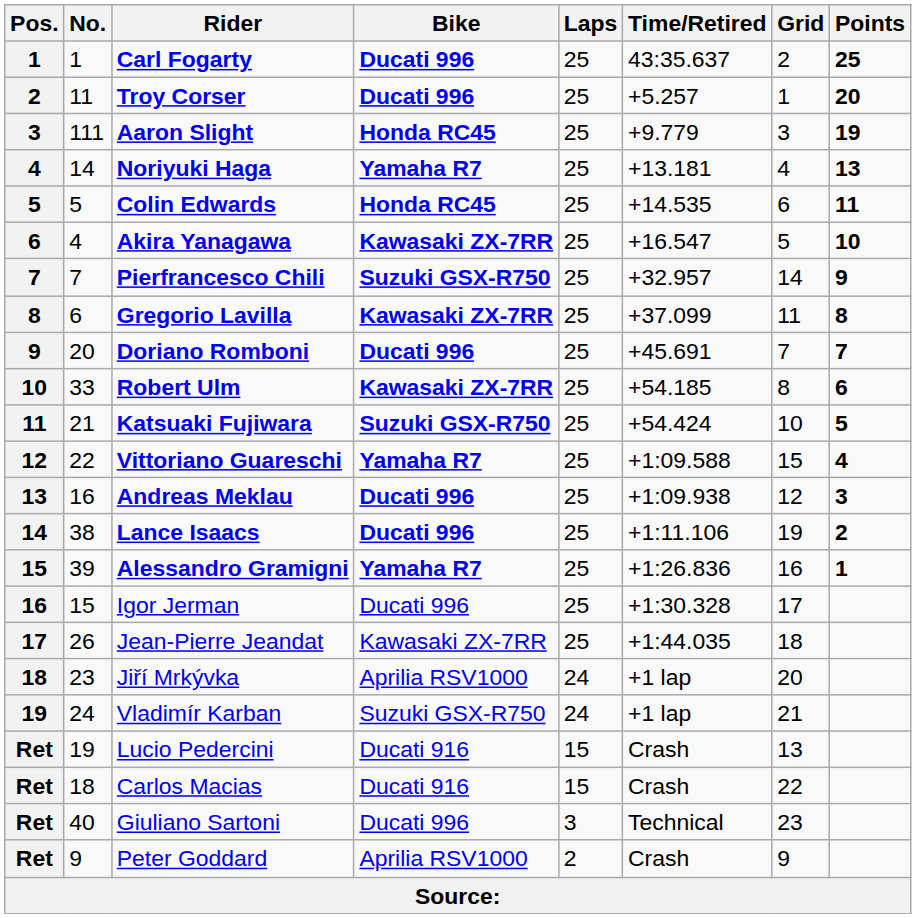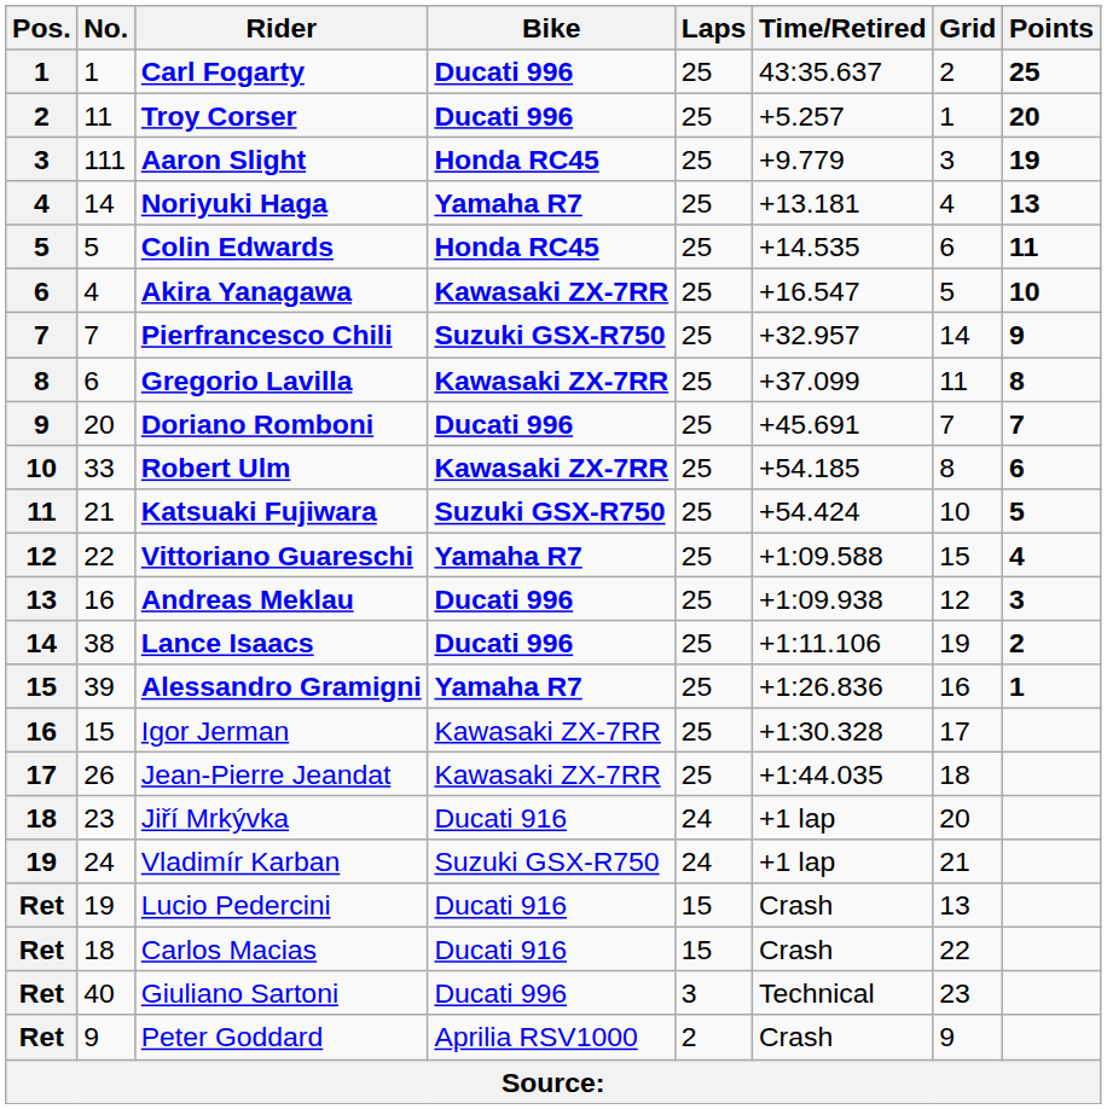 <table class="wikitable" style="font-size: 95%;">
 <tr>
 <th>Pos.</th>
 <th>No.</th>
 <th>Rider</th>
 <th>Bike</th>
 <th>Laps</th>
 <th>Time/Retired</th>
 <th>Grid</th>
 <th>Points</th>
 </tr>
 <tr>
 <th>1</th>
 <td>1</td>
 <td> <strong><a href='#'>Carl Fogarty</a></strong></td>
 <td><strong><a href='#'>Ducati 996</a></strong></td>
 <td>25</td>
 <td>43:35.637</td>
 <td>2</td>
 <td><strong>25</strong></td>
 </tr>
 <tr>
 <th>2</th>
 <td>11</td>
 <td> <strong><a href='#'>Troy Corser</a></strong></td>
 <td><strong><a href='#'>Ducati 996</a></strong></td>
 <td>25</td>
 <td>+5.257</td>
 <td>1</td>
 <td><strong>20</strong></td>
 </tr>
 <tr>
 <th>3</th>
 <td>111</td>
 <td> <strong><a href='#'>Aaron Slight</a></strong></td>
 <td><strong><a href='#'>Honda RC45</a></strong></td>
 <td>25</td>
 <td>+9.779</td>
 <td>3</td>
 <td><strong>19</strong></td>
 </tr>
 <tr>
 <th>4</th>
 <td>14</td>
 <td> <strong><a href='#'>Noriyuki Haga</a></strong></td>
 <td><strong><a href='#'>Yamaha R7</a></strong></td>
 <td>25</td>
 <td>+13.181</td>
 <td>4</td>
 <td><strong>13</strong></td>
 </tr>
 <tr>
 <th>5</th>
 <td>5</td>
 <td> <strong><a href='#'>Colin Edwards</a></strong></td>
 <td><strong><a href='#'>Honda RC45</a></strong></td>
 <td>25</td>
 <td>+14.535</td>
 <td>6</td>
 <td><strong>11</strong></td>
 </tr>
 <tr>
 <th>6</th>
 <td>4</td>
 <td> <strong><a href='#'>Akira Yanagawa</a></strong></td>
 <td><strong><a href='#'>Kawasaki ZX-7RR</a></strong></td>
 <td>25</td>
 <td>+16.547</td>
 <td>5</td>
 <td><strong>10</strong></td>
 </tr>
 <tr>
 <th>7</th>
 <td>7</td>
 <td> <strong><a href='#'>Pierfrancesco Chili</a></strong></td>
 <td><strong><a href='#'>Suzuki GSX-R750</a></strong></td>
 <td>25</td>
 <td>+32.957</td>
 <td>14</td>
 <td><strong>9</strong></td>
 </tr>
 <tr>
 <th>8</th>
 <td>6</td>
 <td> <strong><a href='#'>Gregorio Lavilla</a></strong></td>
 <td><strong><a href='#'>Kawasaki ZX-7RR</a></strong></td>
 <td>25</td>
 <td>+37.099</td>
 <td>11</td>
 <td><strong>8</strong></td>
 </tr>
 <tr>
 <th>9</th>
 <td>20</td>
 <td> <strong><a href='#'>Doriano Romboni</a></strong></td>
 <td><strong><a href='#'>Ducati 996</a></strong></td>
 <td>25</td>
 <td>+45.691</td>
 <td>7</td>
 <td><strong>7</strong></td>
 </tr>
 <tr>
 <th>10</th>
 <td>33</td>
 <td> <strong><a href='#'>Robert Ulm</a></strong></td>
 <td><strong><a href='#'>Kawasaki ZX-7RR</a></strong></td>
 <td>25</td>
 <td>+54.185</td>
 <td>8</td>
 <td><strong>6</strong></td>
 </tr>
 <tr>
 <th>11</th>
 <td>21</td>
 <td> <strong><a href='#'>Katsuaki Fujiwara</a></strong></td>
 <td><strong><a href='#'>Suzuki GSX-R750</a></strong></td>
 <td>25</td>
 <td>+54.424</td>
 <td>10</td>
 <td><strong>5</strong></td>
 </tr>
 <tr>
 <th>12</th>
 <td>22</td>
 <td> <strong><a href='#'>Vittoriano Guareschi</a></strong></td>
 <td><strong><a href='#'>Yamaha R7</a></strong></td>
 <td>25</td>
 <td>+1:09.588</td>
 <td>15</td>
 <td><strong>4</strong></td>
 </tr>
 <tr>
 <th>13</th>
 <td>16</td>
 <td> <strong><a href='#'>Andreas Meklau</a></strong></td>
 <td><strong><a href='#'>Ducati 996</a></strong></td>
 <td>25</td>
 <td>+1:09.938</td>
 <td>12</td>
 <td><strong>3</strong></td>
 </tr>
 <tr>
 <th>14</th>
 <td>38</td>
 <td> <strong><a href='#'>Lance Isaacs</a></strong></td>
 <td><strong><a href='#'>Ducati 996</a></strong></td>
 <td>25</td>
 <td>+1:11.106</td>
 <td>19</td>
 <td><strong>2</strong></td>
 </tr>
 <tr>
 <th>15</th>
 <td>39</td>
 <td> <strong><a href='#'>Alessandro Gramigni</a></strong></td>
 <td><strong><a href='#'>Yamaha R7</a></strong></td>
 <td>25</td>
 <td>+1:26.836</td>
 <td>16</td>
 <td><strong>1</strong></td>
 </tr>
 <tr>
 <th>16</th>
 <td>15</td>
 <td> <a href='#'>Igor Jerman</a></td>
-<td><a href='#'>Ducati 996</a></td>
+<td><a href='#'>Kawasaki ZX-7RR</a></td>
 <td>25</td>
 <td>+1:30.328</td>
 <td>17</td>
 <td></td>
 </tr>
 <tr>
 <th>17</th>
 <td>26</td>
 <td> <a href='#'>Jean-Pierre Jeandat</a></td>
 <td><a href='#'>Kawasaki ZX-7RR</a></td>
 <td>25</td>
 <td>+1:44.035</td>
 <td>18</td>
 <td></td>
 </tr>
 <tr>
 <th>18</th>
 <td>23</td>
 <td> <a href='#'>Jiří Mrkývka</a></td>
-<td><a href='#'>Aprilia RSV1000</a></td>
+<td><a href='#'>Ducati 916</a></td>
 <td>24</td>
 <td>+1 lap</td>
 <td>20</td>
 <td></td>
 </tr>
 <tr>
 <th>19</th>
 <td>24</td>
 <td> <a href='#'>Vladimír Karban</a></td>
 <td><a href='#'>Suzuki GSX-R750</a></td>
 <td>24</td>
 <td>+1 lap</td>
 <td>21</td>
 <td></td>
 </tr>
 <tr>
 <th>Ret</th>
 <td>19</td>
 <td> <a href='#'>Lucio Pedercini</a></td>
 <td><a href='#'>Ducati 916</a></td>
 <td>15</td>
 <td>Crash</td>
 <td>13</td>
 <td></td>
 </tr>
 <tr>
 <th>Ret</th>
 <td>18</td>
 <td> <a href='#'>Carlos Macias</a></td>
 <td><a href='#'>Ducati 916</a></td>
 <td>15</td>
 <td>Crash</td>
 <td>22</td>
 <td></td>
 </tr>
 <tr>
 <th>Ret</th>
 <td>40</td>
 <td> <a href='#'>Giuliano Sartoni</a></td>
 <td><a href='#'>Ducati 996</a></td>
 <td>3</td>
 <td>Technical</td>
 <td>23</td>
 <td></td>
 </tr>
 <tr>
 <th>Ret</th>
 <td>9</td>
 <td> <a href='#'>Peter Goddard</a></td>
 <td><a href='#'>Aprilia RSV1000</a></td>
 <td>2</td>
 <td>Crash</td>
 <td>9</td>
 <td></td>
 </tr>
 <tr>
 <th colspan=8>Source:</th>
 </tr>
 </table>
